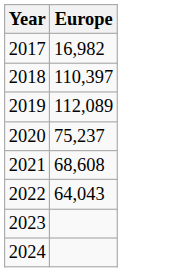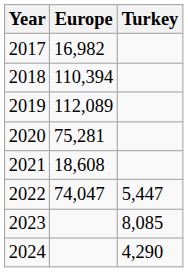 <table class="wikitable">
 <tr>
 <th>Year</th>
 <th>Europe</th>
+<th>Turkey</th>
 </tr>
 <tr>
 <td>2017</td>
 <td>16,982</td>
+<td></td>
 </tr>
 <tr>
 <td>2018</td>
-<td>110,397</td>
+<td>110,394</td>
+<td></td>
 </tr>
 <tr>
 <td>2019</td>
 <td>112,089</td>
+<td></td>
 </tr>
 <tr>
 <td>2020</td>
-<td>75,237</td>
+<td>75,281</td>
+<td></td>
 </tr>
 <tr>
 <td>2021</td>
-<td>68,608</td>
+<td>18,608</td>
+<td></td>
 </tr>
 <tr>
 <td>2022</td>
-<td>64,043</td>
+<td>74,047</td>
+<td>5,447</td>
 </tr>
 <tr>
 <td>2023</td>
 <td></td>
+<td>8,085</td>
 </tr>
 <tr>
 <td>2024</td>
 <td></td>
+<td>4,290</td>
 </tr>
 </table>
